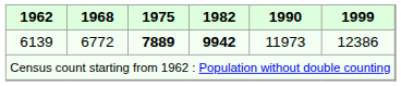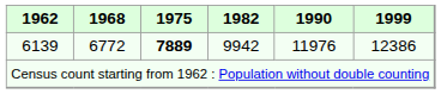 <table align="center" rules="all" cellspacing="0" cellpadding="4" style="border: 1px solid #999; border-right: 2px solid #999; border-bottom:2px solid #999; background: #f3fff3">
 <tr style="background: #ddffdd">
 <th>1962</th>
 <th>1968</th>
 <th>1975</th>
 <th>1982</th>
 <th>1990</th>
 <th>1999</th>
 </tr>
 <tr>
 <td align="center">6139</td>
 <td align="center">6772</td>
 <td align="center"><strong>7889</strong></td>
-<td align="center"><strong>9942</strong></td>
-<td align="center">11973</td>
+<td align="center">9942</td>
+<td align="center">11976</td>
 <td align="center">12386</td>
 </tr>
 <tr>
 <td colspan=6 align=center><small>Census count starting from 1962 : <a href='#'>Population without double counting</a></small></td>
 </tr>
 </table>
